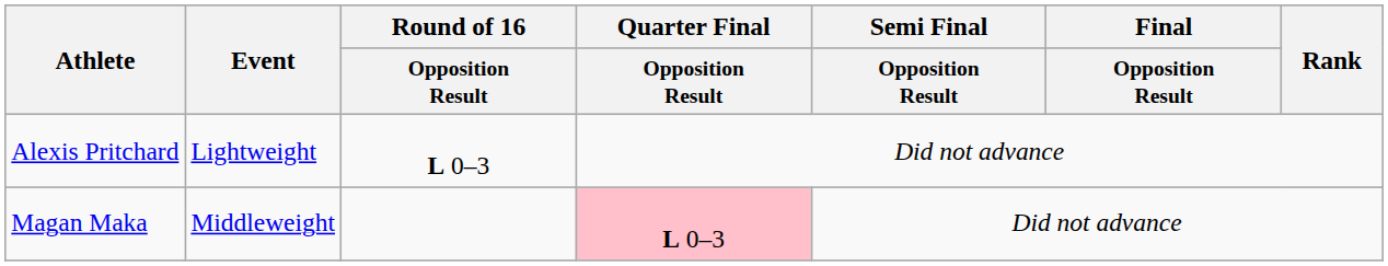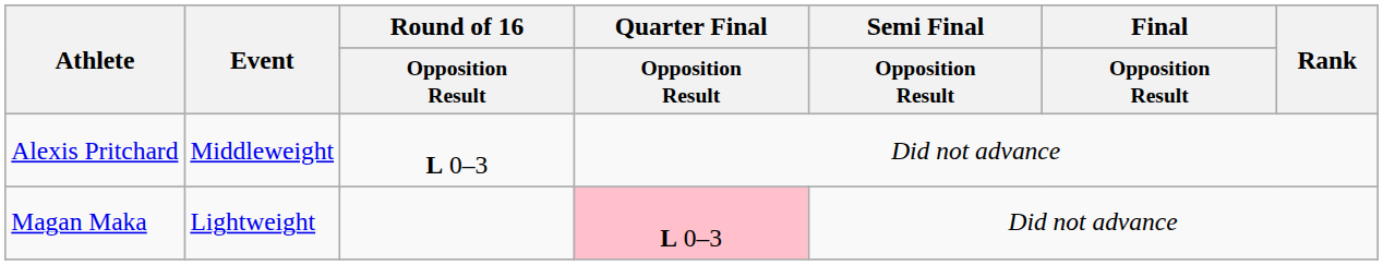 <table class="wikitable" style="font-size:90%">
 <tr>
 <th rowspan="2">Athlete</th>
 <th rowspan="2">Event</th>
 <th width=125>Round of 16</th>
 <th width=125>Quarter Final</th>
 <th width=125>Semi Final</th>
 <th width=125>Final</th>
 <th rowspan="2" style="width:50px;">Rank</th>
 </tr>
 <tr>
 <th style="line-height:1em"><small>Opposition<br>Result</small></th>
 <th style="line-height:1em"><small>Opposition<br>Result</small></th>
 <th style="line-height:1em"><small>Opposition<br>Result</small></th>
 <th style="line-height:1em"><small>Opposition<br>Result</small></th>
 </tr>
 <tr align=center>
 <td align=left><a href='#'>Alexis Pritchard</a></td>
-<td align=left><a href='#'>Lightweight</a></td>
+<td align=left><a href='#'>Middleweight</a></td>
 <td><br><strong>L</strong> 0–3</td>
 <td colspan="4"><em>Did not advance</em></td>
 </tr>
 <tr align=center>
 <td align=left><a href='#'>Magan Maka</a></td>
-<td align=left><a href='#'>Middleweight</a></td>
+<td align=left><a href='#'>Lightweight</a></td>
 <td></td>
 <td style="background: pink;"><br><strong>L</strong> 0–3</td>
 <td colspan="3"><em>Did not advance</em></td>
 </tr>
 </table>
